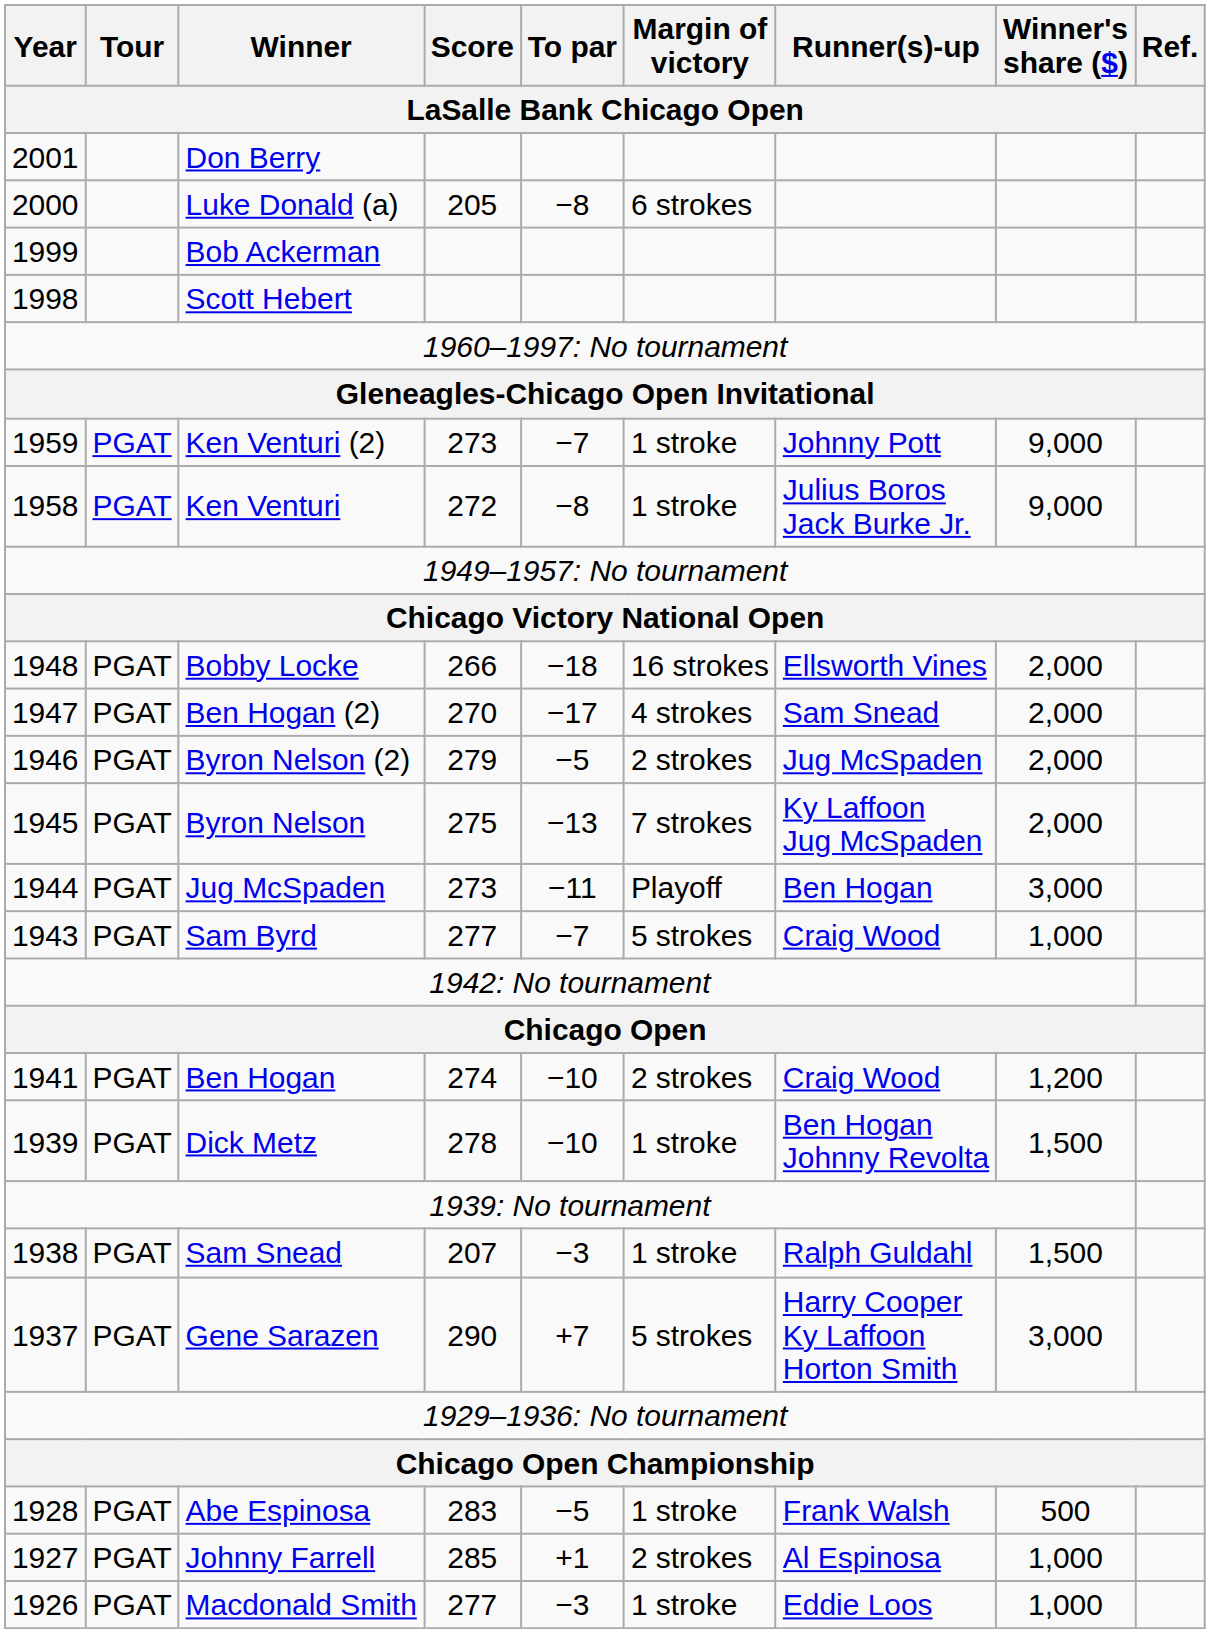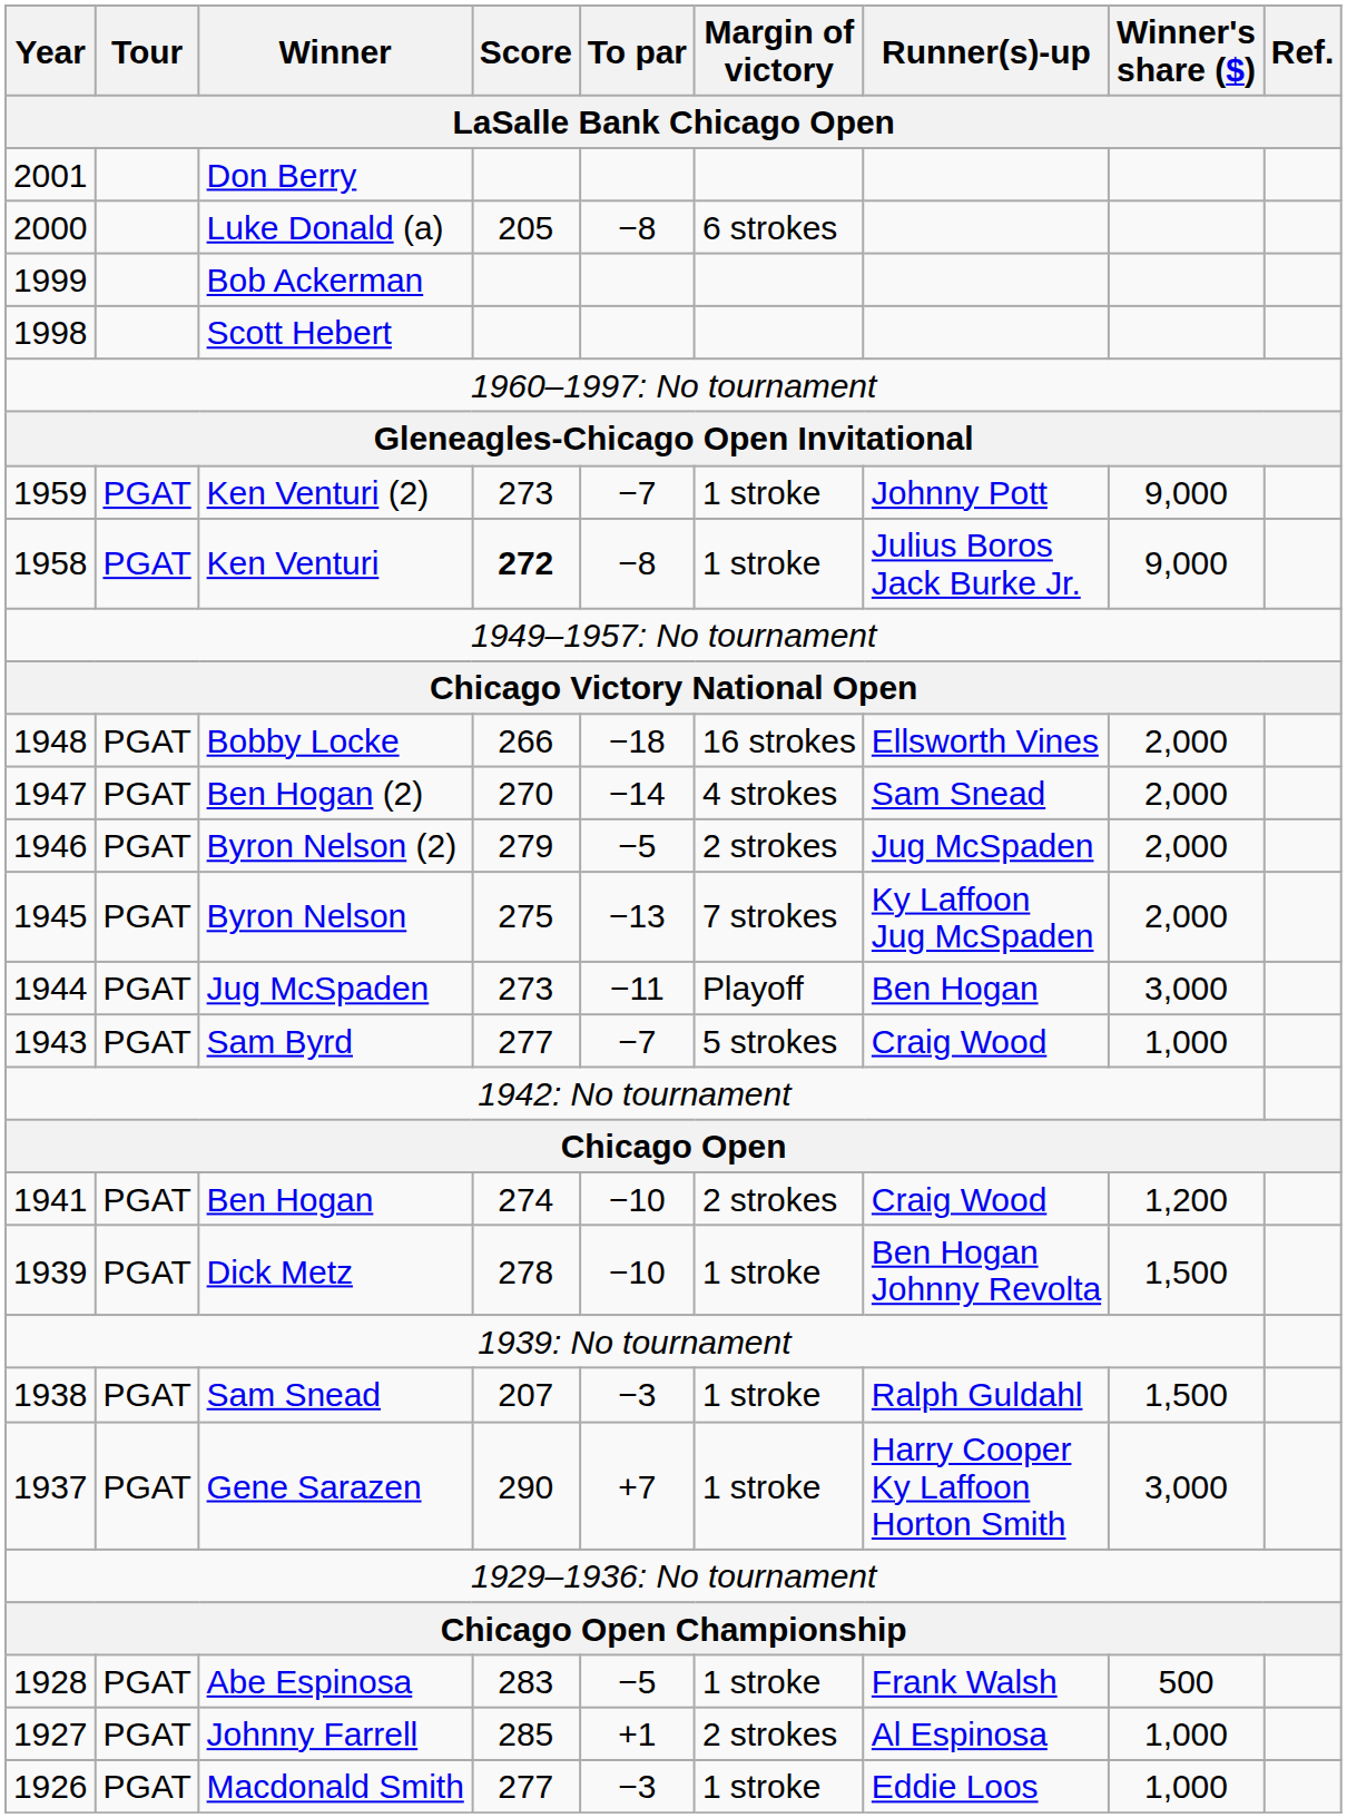 <table class="wikitable" style="font-size:95%">
 <tr>
 <th>Year</th>
 <th>Tour</th>
 <th>Winner</th>
 <th>Score</th>
 <th>To par</th>
 <th>Margin of<br>victory</th>
 <th>Runner(s)-up</th>
 <th>Winner's<br>share (<a href='#'>$</a>)</th>
 <th>Ref.</th>
 </tr>
 <tr>
 <th colspan=9>LaSalle Bank Chicago Open</th>
 </tr>
 <tr>
 <td>2001</td>
 <td></td>
 <td> <a href='#'>Don Berry</a></td>
 <td align=center></td>
 <td align=center></td>
 <td></td>
 <td></td>
 <td align=center></td>
 <td></td>
 </tr>
 <tr>
 <td>2000</td>
 <td></td>
 <td> <a href='#'>Luke Donald</a> (a)</td>
 <td align=center>205</td>
 <td align=center>−8</td>
 <td>6 strokes</td>
 <td></td>
 <td align=center></td>
 <td></td>
 </tr>
 <tr>
 <td>1999</td>
 <td></td>
 <td> <a href='#'>Bob Ackerman</a></td>
 <td align=center></td>
 <td align=center></td>
 <td></td>
 <td></td>
 <td align=center></td>
 <td></td>
 </tr>
 <tr>
 <td>1998</td>
 <td></td>
 <td> <a href='#'>Scott Hebert</a></td>
 <td align=center></td>
 <td align=center></td>
 <td></td>
 <td></td>
 <td align=center></td>
 <td></td>
 </tr>
 <tr>
 <td align=center colspan=9><em>1960–1997: No tournament</em></td>
 </tr>
 <tr>
 <th colspan=9>Gleneagles-Chicago Open Invitational</th>
 </tr>
 <tr>
 <td>1959</td>
 <td><a href='#'>PGAT</a></td>
 <td> <a href='#'>Ken Venturi</a> (2)</td>
 <td align=center>273</td>
 <td align=center>−7</td>
 <td>1 stroke</td>
 <td> <a href='#'>Johnny Pott</a></td>
 <td align=center>9,000</td>
 <td></td>
 </tr>
 <tr>
 <td>1958</td>
 <td><a href='#'>PGAT</a></td>
 <td> <a href='#'>Ken Venturi</a></td>
-<td align=center>272</td>
+<td align=center><strong>272</strong></td>
 <td align=center>−8</td>
 <td>1 stroke</td>
 <td> <a href='#'>Julius Boros</a><br> <a href='#'>Jack Burke Jr.</a></td>
 <td align=center>9,000</td>
 <td></td>
 </tr>
 <tr>
 <td align=center colspan=9><em>1949–1957: No tournament</em></td>
 </tr>
 <tr>
 <th colspan=9>Chicago Victory National Open</th>
 </tr>
 <tr>
 <td>1948</td>
 <td>PGAT</td>
 <td> <a href='#'>Bobby Locke</a></td>
 <td align=center>266</td>
 <td align=center>−18</td>
 <td>16 strokes</td>
 <td> <a href='#'>Ellsworth Vines</a></td>
 <td align=center>2,000</td>
 <td></td>
 </tr>
 <tr>
 <td>1947</td>
 <td>PGAT</td>
 <td> <a href='#'>Ben Hogan</a> (2)</td>
 <td align=center>270</td>
-<td align=center>−17</td>
+<td align=center>−14</td>
 <td>4 strokes</td>
 <td> <a href='#'>Sam Snead</a></td>
 <td align=center>2,000</td>
 <td></td>
 </tr>
 <tr>
 <td>1946</td>
 <td>PGAT</td>
 <td> <a href='#'>Byron Nelson</a> (2)</td>
 <td align=center>279</td>
 <td align=center>−5</td>
 <td>2 strokes</td>
 <td> <a href='#'>Jug McSpaden</a></td>
 <td align=center>2,000</td>
 <td></td>
 </tr>
 <tr>
 <td>1945</td>
 <td>PGAT</td>
 <td> <a href='#'>Byron Nelson</a></td>
 <td align=center>275</td>
 <td align=center>−13</td>
 <td>7 strokes</td>
 <td> <a href='#'>Ky Laffoon</a><br> <a href='#'>Jug McSpaden</a></td>
 <td align=center>2,000</td>
 <td></td>
 </tr>
 <tr>
 <td>1944</td>
 <td>PGAT</td>
 <td> <a href='#'>Jug McSpaden</a></td>
 <td align=center>273</td>
 <td align=center>−11</td>
 <td>Playoff</td>
 <td> <a href='#'>Ben Hogan</a></td>
 <td align=center>3,000</td>
 <td></td>
 </tr>
 <tr>
 <td>1943</td>
 <td>PGAT</td>
 <td> <a href='#'>Sam Byrd</a></td>
 <td align=center>277</td>
 <td align=center>−7</td>
 <td>5 strokes</td>
 <td> <a href='#'>Craig Wood</a></td>
 <td align=center>1,000</td>
 <td></td>
 </tr>
 <tr>
 <td align=center colspan=8><em>1942: No tournament</em></td>
 </tr>
 <tr>
 <th colspan=9>Chicago Open</th>
 </tr>
 <tr>
 <td>1941</td>
 <td>PGAT</td>
 <td> <a href='#'>Ben Hogan</a></td>
 <td align=center>274</td>
 <td align=center>−10</td>
 <td>2 strokes</td>
 <td> <a href='#'>Craig Wood</a></td>
 <td align=center>1,200</td>
 <td></td>
 </tr>
 <tr>
 <td>1939</td>
 <td>PGAT</td>
 <td> <a href='#'>Dick Metz</a></td>
 <td align=center>278</td>
 <td align=center>−10</td>
 <td>1 stroke</td>
 <td> <a href='#'>Ben Hogan</a><br> <a href='#'>Johnny Revolta</a></td>
 <td align=center>1,500</td>
 <td></td>
 </tr>
 <tr>
 <td align=center colspan=8><em>1939: No tournament</em></td>
 </tr>
 <tr>
 <td>1938</td>
 <td>PGAT</td>
 <td> <a href='#'>Sam Snead</a></td>
 <td align=center>207</td>
 <td align=center>−3</td>
 <td>1 stroke</td>
 <td> <a href='#'>Ralph Guldahl</a></td>
 <td align=center>1,500</td>
 <td></td>
 </tr>
 <tr>
 <td>1937</td>
 <td>PGAT</td>
 <td> <a href='#'>Gene Sarazen</a></td>
 <td align=center>290</td>
 <td align=center>+7</td>
-<td>5 strokes</td>
+<td>1 stroke</td>
 <td> <a href='#'>Harry Cooper</a><br> <a href='#'>Ky Laffoon</a><br> <a href='#'>Horton Smith</a></td>
 <td align=center>3,000</td>
 <td></td>
 </tr>
 <tr>
 <td align=center colspan=9><em>1929–1936: No tournament</em></td>
 </tr>
 <tr>
 <th colspan=9>Chicago Open Championship</th>
 </tr>
 <tr>
 <td>1928</td>
 <td>PGAT</td>
 <td> <a href='#'>Abe Espinosa</a></td>
 <td align=center>283</td>
 <td align=center>−5</td>
 <td>1 stroke</td>
 <td> <a href='#'>Frank Walsh</a></td>
 <td align=center>500</td>
 <td></td>
 </tr>
 <tr>
 <td>1927</td>
 <td>PGAT</td>
 <td> <a href='#'>Johnny Farrell</a></td>
 <td align=center>285</td>
 <td align=center>+1</td>
 <td>2 strokes</td>
 <td> <a href='#'>Al Espinosa</a></td>
 <td align=center>1,000</td>
 <td></td>
 </tr>
 <tr>
 <td>1926</td>
 <td>PGAT</td>
 <td> <a href='#'>Macdonald Smith</a></td>
 <td align=center>277</td>
 <td align=center>−3</td>
 <td>1 stroke</td>
 <td> <a href='#'>Eddie Loos</a></td>
 <td align=center>1,000</td>
 <td></td>
 </tr>
 </table>
